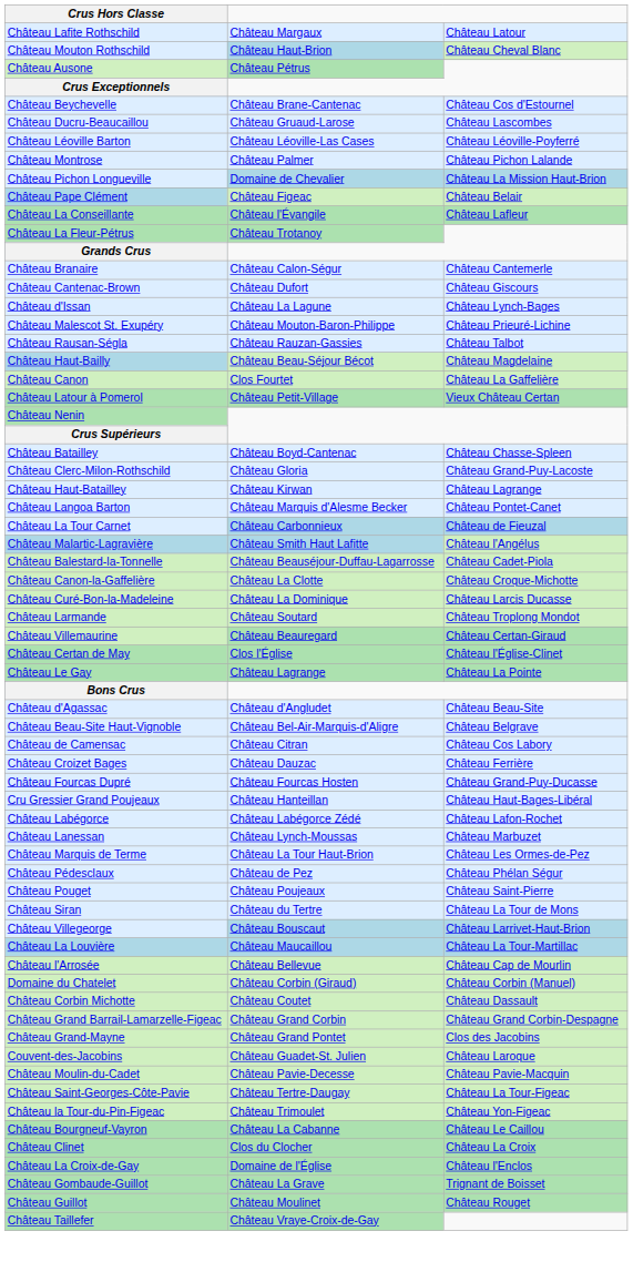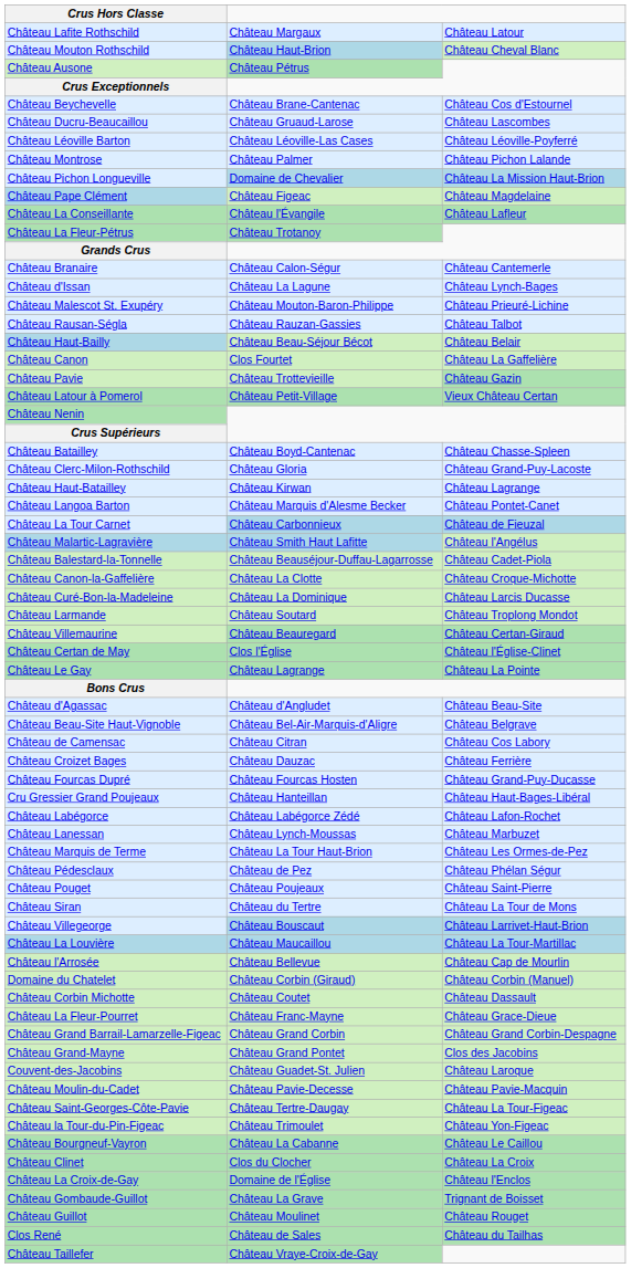 <table class="wikitable">
 <tr>
 <th><em>Crus Hors Classe</em></th>
 </tr>
 <tr ---- bgcolor="#DDEEFF">
 <td><a href='#'>Château Lafite Rothschild</a></td>
 <td><a href='#'>Château Margaux</a></td>
 <td><a href='#'>Château Latour</a></td>
 </tr>
 <tr ---- bgcolor="#DDEEFF">
 <td><a href='#'>Château Mouton Rothschild</a></td>
 <td ----- bgcolor="#ADD8E6" ><a href='#'>Château Haut-Brion</a></td>
 <td ----- bgcolor="#D0F0C0" ><a href='#'>Château Cheval Blanc</a></td>
 </tr>
 <tr ---- bgcolor="#D0F0C0">
 <td><a href='#'>Château Ausone</a></td>
 <td ----- bgcolor="#ACE1AF" ><a href='#'>Château Pétrus</a></td>
 </tr>
 <tr ---- bgcolor="#DDEEFF">
 <th><em>Crus Exceptionnels</em></th>
 </tr>
 <tr ---- bgcolor="#DDEEFF">
 <td><a href='#'>Château Beychevelle</a></td>
 <td><a href='#'>Château Brane-Cantenac</a></td>
 <td><a href='#'>Château Cos d'Estournel</a><small></small></td>
 </tr>
 <tr ---- bgcolor="#DDEEFF">
 <td><a href='#'>Château Ducru-Beaucaillou</a><small></small></td>
 <td><a href='#'>Château Gruaud-Larose</a></td>
 <td><a href='#'>Château Lascombes</a></td>
 </tr>
 <tr ---- bgcolor="#DDEEFF">
 <td><a href='#'>Château Léoville Barton</a></td>
 <td><a href='#'>Château Léoville-Las Cases</a><small></small></td>
 <td><a href='#'>Château Léoville-Poyferré</a></td>
 </tr>
 <tr ---- bgcolor="#DDEEFF">
 <td><a href='#'>Château Montrose</a></td>
 <td><a href='#'>Château Palmer</a></td>
 <td><a href='#'>Château Pichon Lalande</a></td>
 </tr>
 <tr ---- bgcolor="#DDEEFF">
 <td><a href='#'>Château Pichon Longueville</a></td>
 <td ----- bgcolor="#ADD8E6" ><a href='#'>Domaine de Chevalier</a><small></small></td>
 <td ----- bgcolor="#ADD8E6" ><a href='#'>Château La Mission Haut-Brion</a><small></small></td>
 </tr>
 <tr ---- bgcolor="#ADD8E6">
 <td><a href='#'>Château Pape Clément</a><small></small></td>
 <td ----- bgcolor="#D0F0C0" ><a href='#'>Château Figeac</a><small></small></td>
-<td ----- bgcolor="#D0F0C0" ><a href='#'>Château Belair</a><small></small></td>
+<td ----- bgcolor="#D0F0C0" ><a href='#'>Château Magdelaine</a><small></small></td>
 </tr>
 <tr ---- bgcolor="#ACE1AF" >
 <td><a href='#'>Château La Conseillante</a></td>
 <td><a href='#'>Château l'Évangile</a></td>
 <td><a href='#'>Château Lafleur</a><small></small></td>
 </tr>
 <tr ---- bgcolor="#ACE1AF" >
 <td><a href='#'>Château La Fleur-Pétrus</a><small></small></td>
 <td><a href='#'>Château Trotanoy</a><small></small></td>
 </tr>
 <tr ---- bgcolor="#DDEEFF">
 <th><em>Grands Crus</em></th>
 </tr>
 <tr ---- bgcolor="#DDEEFF">
 <td><a href='#'>Château Branaire</a></td>
 <td><a href='#'>Château Calon-Ségur</a><small></small></td>
 <td><a href='#'>Château Cantemerle</a><small></small></td>
 </tr>
 <tr ---- bgcolor="#DDEEFF">
-<td><a href='#'>Château Cantenac-Brown</a></td>
-<td><a href='#'>Château Dufort</a></td>
-<td><a href='#'>Château Giscours</a><small></small></td>
-</tr>
-<tr ---- bgcolor="#DDEEFF">
 <td><a href='#'>Château d'Issan</a></td>
 <td><a href='#'>Château La Lagune</a></td>
 <td><a href='#'>Château Lynch-Bages</a><small></small></td>
 </tr>
 <tr ---- bgcolor="#DDEEFF">
 <td><a href='#'>Château Malescot St. Exupéry</a></td>
 <td><a href='#'>Château Mouton-Baron-Philippe</a></td>
 <td><a href='#'>Château Prieuré-Lichine</a><small></small></td>
 </tr>
 <tr ---- bgcolor="#DDEEFF">
 <td><a href='#'>Château Rausan-Ségla</a></td>
 <td><a href='#'>Château Rauzan-Gassies</a></td>
 <td><a href='#'>Château Talbot</a></td>
 </tr>
 <tr ---- bgcolor="#ADD8E6">
 <td><a href='#'>Château Haut-Bailly</a><small></small></td>
 <td ----- bgcolor="#D0F0C0" ><a href='#'>Château Beau-Séjour Bécot</a><small></small></td>
-<td ----- bgcolor="#D0F0C0" ><a href='#'>Château Magdelaine</a><small></small></td>
+<td ----- bgcolor="#D0F0C0" ><a href='#'>Château Belair</a><small></small></td>
 </tr>
 <tr ---- bgcolor="#D0F0C0" >
 <td><a href='#'>Château Canon</a><small></small></td>
 <td><a href='#'>Clos Fourtet</a></td>
 <td><a href='#'>Château La Gaffelière</a><small></small></td>
+</tr>
+<tr ---- bgcolor="#D0F0C0" >
+<td><a href='#'>Château Pavie</a></td>
+<td><a href='#'>Château Trottevieille</a><small></small></td>
+<td ----- bgcolor="#ACE1AF" ><a href='#'>Château Gazin</a></td>
 </tr>
 <tr ---- bgcolor="#ACE1AF" >
 <td><a href='#'>Château Latour à Pomerol</a><small></small></td>
 <td><a href='#'>Château Petit-Village</a><small></small></td>
 <td><a href='#'>Vieux Château Certan</a><small></small></td>
 </tr>
 <tr ---- bgcolor="#ACE1AF" >
 <td><a href='#'>Château Nenin</a><small></small></td>
 </tr>
 <tr ---- bgcolor="#DDEEFF">
 <th><em>Crus Supérieurs</em></th>
 </tr>
 <tr ---- bgcolor="#DDEEFF">
 <td><a href='#'>Château Batailley</a></td>
 <td><a href='#'>Château Boyd-Cantenac</a><small></small></td>
 <td><a href='#'>Château Chasse-Spleen</a></td>
 </tr>
 <tr ---- bgcolor="#DDEEFF">
 <td><a href='#'>Château Clerc-Milon-Rothschild</a><small></small></td>
 <td><a href='#'>Château Gloria</a></td>
 <td><a href='#'>Château Grand-Puy-Lacoste</a><small></small></td>
 </tr>
 <tr ---- bgcolor="#DDEEFF">
 <td><a href='#'>Château Haut-Batailley</a><small></small></td>
 <td><a href='#'>Château Kirwan</a></td>
 <td><a href='#'>Château Lagrange</a><small></small></td>
 </tr>
 <tr ---- bgcolor="#DDEEFF">
 <td><a href='#'>Château Langoa Barton</a></td>
 <td><a href='#'>Château Marquis d'Alesme Becker</a></td>
 <td><a href='#'>Château Pontet-Canet</a><small></small></td>
 </tr>
 <tr ---- bgcolor="#DDEEFF">
 <td><a href='#'>Château La Tour Carnet</a><small></small></td>
 <td ----- bgcolor="#ADD8E6"><a href='#'>Château Carbonnieux</a></td>
 <td ----- bgcolor="#ADD8E6"><a href='#'>Château de Fieuzal</a><small></small></td>
 </tr>
 <tr ---- bgcolor="#ADD8E6">
 <td><a href='#'>Château Malartic-Lagravière</a><small></small></td>
 <td><a href='#'>Château Smith Haut Lafitte</a></td>
 <td ----- bgcolor="#D0F0C0" ><a href='#'>Château l'Angélus</a></td>
 </tr>
 <tr ---- bgcolor="#D0F0C0" >
 <td><a href='#'>Château Balestard-la-Tonnelle</a><small></small></td>
 <td><a href='#'>Château Beauséjour-Duffau-Lagarrosse</a>  </td>
 <td><a href='#'>Château Cadet-Piola</a><small></small></td>
 </tr>
 <tr ---- bgcolor="#D0F0C0" >
 <td><a href='#'>Château Canon-la-Gaffelière</a></td>
 <td><a href='#'>Château La Clotte</a><small></small></td>
 <td><a href='#'>Château Croque-Michotte</a></td>
 </tr>
 <tr ---- bgcolor="#D0F0C0" >
 <td><a href='#'>Château Curé-Bon-la-Madeleine</a></td>
 <td><a href='#'>Château La Dominique</a><small></small></td>
 <td><a href='#'>Château Larcis Ducasse</a></td>
 </tr>
 <tr ---- bgcolor="#D0F0C0" >
 <td><a href='#'>Château Larmande</a><small></small></td>
 <td><a href='#'>Château Soutard</a><small></small></td>
 <td><a href='#'>Château Troplong Mondot</a><small></small></td>
 </tr>
 <tr ---- bgcolor="#D0F0C0" >
 <td><a href='#'>Château Villemaurine</a></td>
 <td ----- bgcolor="#ACE1AF" ><a href='#'>Château Beauregard</a></td>
 <td ----- bgcolor="#ACE1AF" ><a href='#'>Château Certan-Giraud</a></td>
 </tr>
 <tr ---- bgcolor="#ACE1AF" >
 <td><a href='#'>Château Certan de May</a><small></small></td>
 <td><a href='#'>Clos l'Église</a></td>
 <td><a href='#'>Château l'Église-Clinet</a></td>
 </tr>
 <tr ---- bgcolor="#ACE1AF" >
 <td><a href='#'>Château Le Gay</a><small></small></td>
 <td><a href='#'>Château Lagrange</a></td>
 <td><a href='#'>Château La Pointe</a></td>
 </tr>
 <tr ---- bgcolor="#DDEEFF">
 <th><em>Bons Crus</em></th>
 </tr>
 <tr ---- bgcolor="#DDEEFF">
 <td><a href='#'>Château d'Agassac</a><small></small></td>
 <td><a href='#'>Château d'Angludet</a><small></small></td>
 <td><a href='#'>Château Beau-Site</a><small></small></td>
 </tr>
 <tr ---- bgcolor="#DDEEFF">
 <td><a href='#'>Château Beau-Site Haut-Vignoble</a><small></small></td>
 <td><a href='#'>Château Bel-Air-Marquis-d'Aligre</a><small></small></td>
 <td><a href='#'>Château Belgrave</a></td>
 </tr>
 <tr ---- bgcolor="#DDEEFF">
 <td><a href='#'>Château de Camensac</a><small></small></td>
 <td><a href='#'>Château Citran</a><small></small></td>
 <td><a href='#'>Château Cos Labory</a></td>
 </tr>
 <tr ---- bgcolor="#DDEEFF">
 <td><a href='#'>Château Croizet Bages</a><small></small></td>
 <td><a href='#'>Château Dauzac</a></td>
 <td><a href='#'>Château Ferrière</a><small></small></td>
 </tr>
 <tr ---- bgcolor="#DDEEFF">
 <td><a href='#'>Château Fourcas Dupré</a></td>
 <td><a href='#'>Château Fourcas Hosten</a></td>
 <td><a href='#'>Château Grand-Puy-Ducasse</a><small></small></td>
 </tr>
 <tr ---- bgcolor="#DDEEFF">
 <td><a href='#'>Cru Gressier Grand Poujeaux</a></td>
 <td><a href='#'>Château Hanteillan</a><small></small></td>
 <td><a href='#'>Château Haut-Bages-Libéral</a></td>
 </tr>
 <tr ---- bgcolor="#DDEEFF">
 <td><a href='#'>Château Labégorce</a><small></small></td>
 <td><a href='#'>Château Labégorce Zédé</a><small></small></td>
 <td><a href='#'>Château Lafon-Rochet</a><small></small></td>
 </tr>
 <tr ---- bgcolor="#DDEEFF">
 <td><a href='#'>Château Lanessan</a></td>
 <td><a href='#'>Château Lynch-Moussas</a></td>
 <td><a href='#'>Château Marbuzet</a><small></small></td>
 </tr>
 <tr ---- bgcolor="#DDEEFF">
 <td><a href='#'>Château Marquis de Terme</a></td>
 <td><a href='#'>Château La Tour Haut-Brion</a><small></small></td>
 <td><a href='#'>Château Les Ormes-de-Pez</a></td>
 </tr>
 <tr ---- bgcolor="#DDEEFF">
 <td><a href='#'>Château Pédesclaux</a><small></small></td>
 <td><a href='#'>Château de Pez</a><small></small></td>
 <td><a href='#'>Château Phélan Ségur</a></td>
 </tr>
 <tr ---- bgcolor="#DDEEFF">
 <td><a href='#'>Château Pouget</a><small></small></td>
 <td><a href='#'>Château Poujeaux</a></td>
 <td><a href='#'>Château Saint-Pierre</a><small></small></td>
 </tr>
 <tr ---- bgcolor="#DDEEFF">
 <td><a href='#'>Château Siran</a></td>
 <td><a href='#'>Château du Tertre</a><small></small></td>
 <td><a href='#'>Château La Tour de Mons</a><small></small></td>
 </tr>
 <tr ---- bgcolor="#DDEEFF">
 <td><a href='#'>Château Villegeorge</a><small></small></td>
 <td ----- bgcolor="#ADD8E6"><a href='#'>Château Bouscaut</a></td>
 <td ----- bgcolor="#ADD8E6"><a href='#'>Château Larrivet-Haut-Brion</a><small></small></td>
 </tr>
 <tr ---- bgcolor="#ADD8E6">
 <td><a href='#'>Château La Louvière</a><small></small></td>
 <td><a href='#'>Château Maucaillou</a><small></small></td>
 <td><a href='#'>Château La Tour-Martillac</a><small></small></td>
 </tr>
 <tr ---- bgcolor="#D0F0C0" >
 <td><a href='#'>Château l'Arrosée</a><small></small></td>
 <td><a href='#'>Château Bellevue</a><small></small></td>
 <td><a href='#'>Château Cap de Mourlin</a></td>
 </tr>
 <tr ---- bgcolor="#D0F0C0" >
 <td><a href='#'>Domaine du Chatelet</a></td>
 <td><a href='#'>Château Corbin (Giraud)</a></td>
 <td><a href='#'>Château Corbin (Manuel)</a></td>
 </tr>
 <tr ---- bgcolor="#D0F0C0" >
 <td><a href='#'>Château Corbin Michotte</a></td>
 <td><a href='#'>Château Coutet</a></td>
 <td><a href='#'>Château Dassault</a><small></small></td>
 </tr>
 <tr ---- bgcolor="#D0F0C0" >
+<td><a href='#'>Château La Fleur-Pourret</a><small></small></td>
+<td><a href='#'>Château Franc-Mayne</a><small></small></td>
+<td><a href='#'>Château Grace-Dieue</a></td>
+</tr>
+<tr ---- bgcolor="#D0F0C0" >
 <td><a href='#'>Château Grand Barrail-Lamarzelle-Figeac</a> </td>
 <td><a href='#'>Château Grand Corbin</a></td>
 <td><a href='#'>Château Grand Corbin-Despagne</a>  </td>
 </tr>
 <tr ---- bgcolor="#D0F0C0" >
 <td><a href='#'>Château Grand-Mayne</a><small></small></td>
 <td><a href='#'>Château Grand Pontet</a><small></small></td>
 <td><a href='#'>Clos des Jacobins</a></td>
 </tr>
 <tr ---- bgcolor="#D0F0C0" >
 <td><a href='#'>Couvent-des-Jacobins</a></td>
 <td><a href='#'>Château Guadet-St. Julien</a><small></small></td>
 <td><a href='#'>Château Laroque</a><small></small></td>
 </tr>
 <tr ---- bgcolor="#D0F0C0" >
 <td><a href='#'>Château Moulin-du-Cadet</a><small></small></td>
 <td><a href='#'>Château Pavie-Decesse</a><small></small></td>
 <td><a href='#'>Château Pavie-Macquin</a><small></small></td>
 </tr>
 <tr ---- bgcolor="#D0F0C0" >
 <td><a href='#'>Château Saint-Georges-Côte-Pavie</a></td>
 <td><a href='#'>Château Tertre-Daugay</a><small></small></td>
 <td><a href='#'>Château La Tour-Figeac</a><small></small></td>
 </tr>
 <tr ---- bgcolor="#D0F0C0" >
 <td><a href='#'>Château la Tour-du-Pin-Figeac</a> </td>
 <td><a href='#'>Château Trimoulet</a><small></small></td>
 <td><a href='#'>Château Yon-Figeac</a><small></small></td>
 </tr>
 <tr ---- bgcolor="#ACE1AF" >
 <td><a href='#'>Château Bourgneuf-Vayron</a><small></small></td>
 <td><a href='#'>Château La Cabanne</a><small></small></td>
 <td><a href='#'>Château Le Caillou</a><small></small></td>
 </tr>
 <tr ---- bgcolor="#ACE1AF" >
 <td><a href='#'>Château Clinet</a><small></small></td>
 <td><a href='#'>Clos du Clocher</a><small></small></td>
 <td><a href='#'>Château La Croix</a></td>
 </tr>
 <tr ---- bgcolor="#ACE1AF" >
 <td><a href='#'>Château La Croix-de-Gay</a></td>
 <td><a href='#'>Domaine de l'Église</a><small></small></td>
 <td><a href='#'>Château l'Enclos</a><small></small></td>
 </tr>
 <tr ---- bgcolor="#ACE1AF" >
 <td><a href='#'>Château Gombaude-Guillot</a></td>
 <td><a href='#'>Château La Grave</a><small></small></td>
 <td><a href='#'>Trignant de Boisset</a><small></small></td>
 </tr>
 <tr ---- bgcolor="#ACE1AF" >
 <td><a href='#'>Château Guillot</a><small></small></td>
 <td><a href='#'>Château Moulinet</a><small></small></td>
 <td><a href='#'>Château Rouget</a></td>
 </tr>
 <tr ---- bgcolor="#ACE1AF" >
+<td><a href='#'>Clos René</a><small></small></td>
+<td><a href='#'>Château de Sales</a></td>
+<td><a href='#'>Château du Tailhas</a><small></small></td>
+</tr>
+<tr ---- bgcolor="#ACE1AF" >
 <td><a href='#'>Château Taillefer</a><small></small></td>
 <td><a href='#'>Château Vraye-Croix-de-Gay</a><small></small></td>
 </tr>
 </table>
